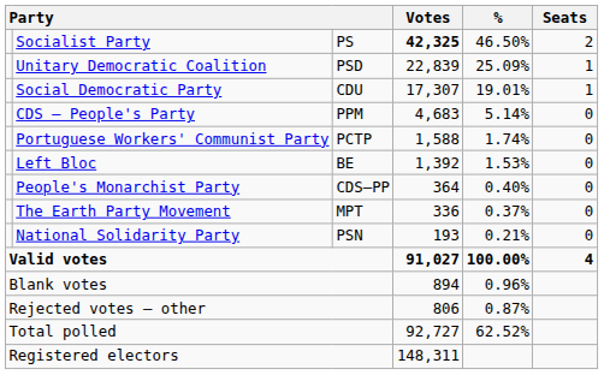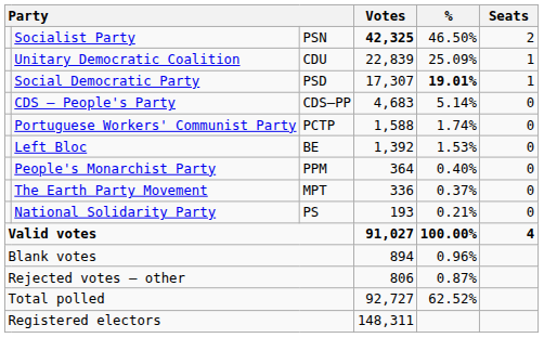 <table class="wikitable" border="1" style="text-align:right;">
 <tr>
 <th style="text-align:left;" colspan=3>Party</th>
 <th align=center width="50">Votes</th>
 <th align=center width="50">%</th>
 <th align=center width="50">Seats</th>
 </tr>
 <tr>
 <td></td>
 <td align=left><a href='#'>Socialist Party</a></td>
-<td align=left>PS</td>
+<td align=left>PSN</td>
 <td><strong>42,325</strong></td>
 <td>46.50%</td>
 <td>2</td>
 </tr>
 <tr>
 <td></td>
 <td align=left style="white-space: nowrap;"><a href='#'>Unitary Democratic Coalition</a></td>
-<td align=left>PSD</td>
+<td align=left>CDU</td>
 <td>22,839</td>
 <td>25.09%</td>
 <td>1</td>
 </tr>
 <tr>
 <td></td>
 <td align=left><a href='#'>Social Democratic Party</a></td>
-<td align=left>CDU</td>
+<td align=left>PSD</td>
 <td>17,307</td>
-<td>19.01%</td>
+<td><strong>19.01%</strong></td>
 <td>1</td>
 </tr>
 <tr>
 <td></td>
 <td align=left><a href='#'>CDS – People's Party</a></td>
-<td align=left>PPM</td>
+<td align=left style="white-space: nowrap;">CDS–PP</td>
 <td>4,683</td>
 <td>5.14%</td>
 <td>0</td>
 </tr>
 <tr>
 <td></td>
 <td align=left><a href='#'>Portuguese Workers' Communist Party</a></td>
 <td align=left>PCTP</td>
 <td>1,588</td>
 <td>1.74%</td>
 <td>0</td>
 </tr>
 <tr>
 <td></td>
 <td align=left><a href='#'>Left Bloc</a></td>
 <td align=left>BE</td>
 <td>1,392</td>
 <td>1.53%</td>
 <td>0</td>
 </tr>
 <tr>
 <td></td>
 <td align=left><a href='#'>People's Monarchist Party</a></td>
-<td align=left style="white-space: nowrap;">CDS–PP</td>
+<td align=left>PPM</td>
 <td>364</td>
 <td>0.40%</td>
 <td>0</td>
 </tr>
 <tr>
 <td></td>
 <td align=left><a href='#'>The Earth Party Movement</a></td>
 <td align=left>MPT</td>
 <td>336</td>
 <td>0.37%</td>
 <td>0</td>
 </tr>
 <tr>
 <td></td>
 <td align=left><a href='#'>National Solidarity Party</a></td>
-<td align=left>PSN</td>
+<td align=left>PS</td>
 <td>193</td>
 <td>0.21%</td>
 <td>0</td>
 </tr>
 <tr style="font-weight:bold">
 <td align=left colspan=3>Valid votes</td>
 <td>91,027</td>
 <td>100.00%</td>
 <td>4</td>
 </tr>
 <tr>
 <td align=left colspan=3>Blank votes</td>
 <td>894</td>
 <td>0.96%</td>
 <td></td>
 </tr>
 <tr>
 <td align=left colspan=3>Rejected votes – other</td>
 <td>806</td>
 <td>0.87%</td>
 <td></td>
 </tr>
 <tr>
 <td align=left colspan=3>Total polled</td>
 <td>92,727</td>
 <td>62.52%</td>
 <td></td>
 </tr>
 <tr>
 <td align=left colspan=3>Registered electors</td>
 <td>148,311</td>
 <td></td>
 <td></td>
 </tr>
 </table>
